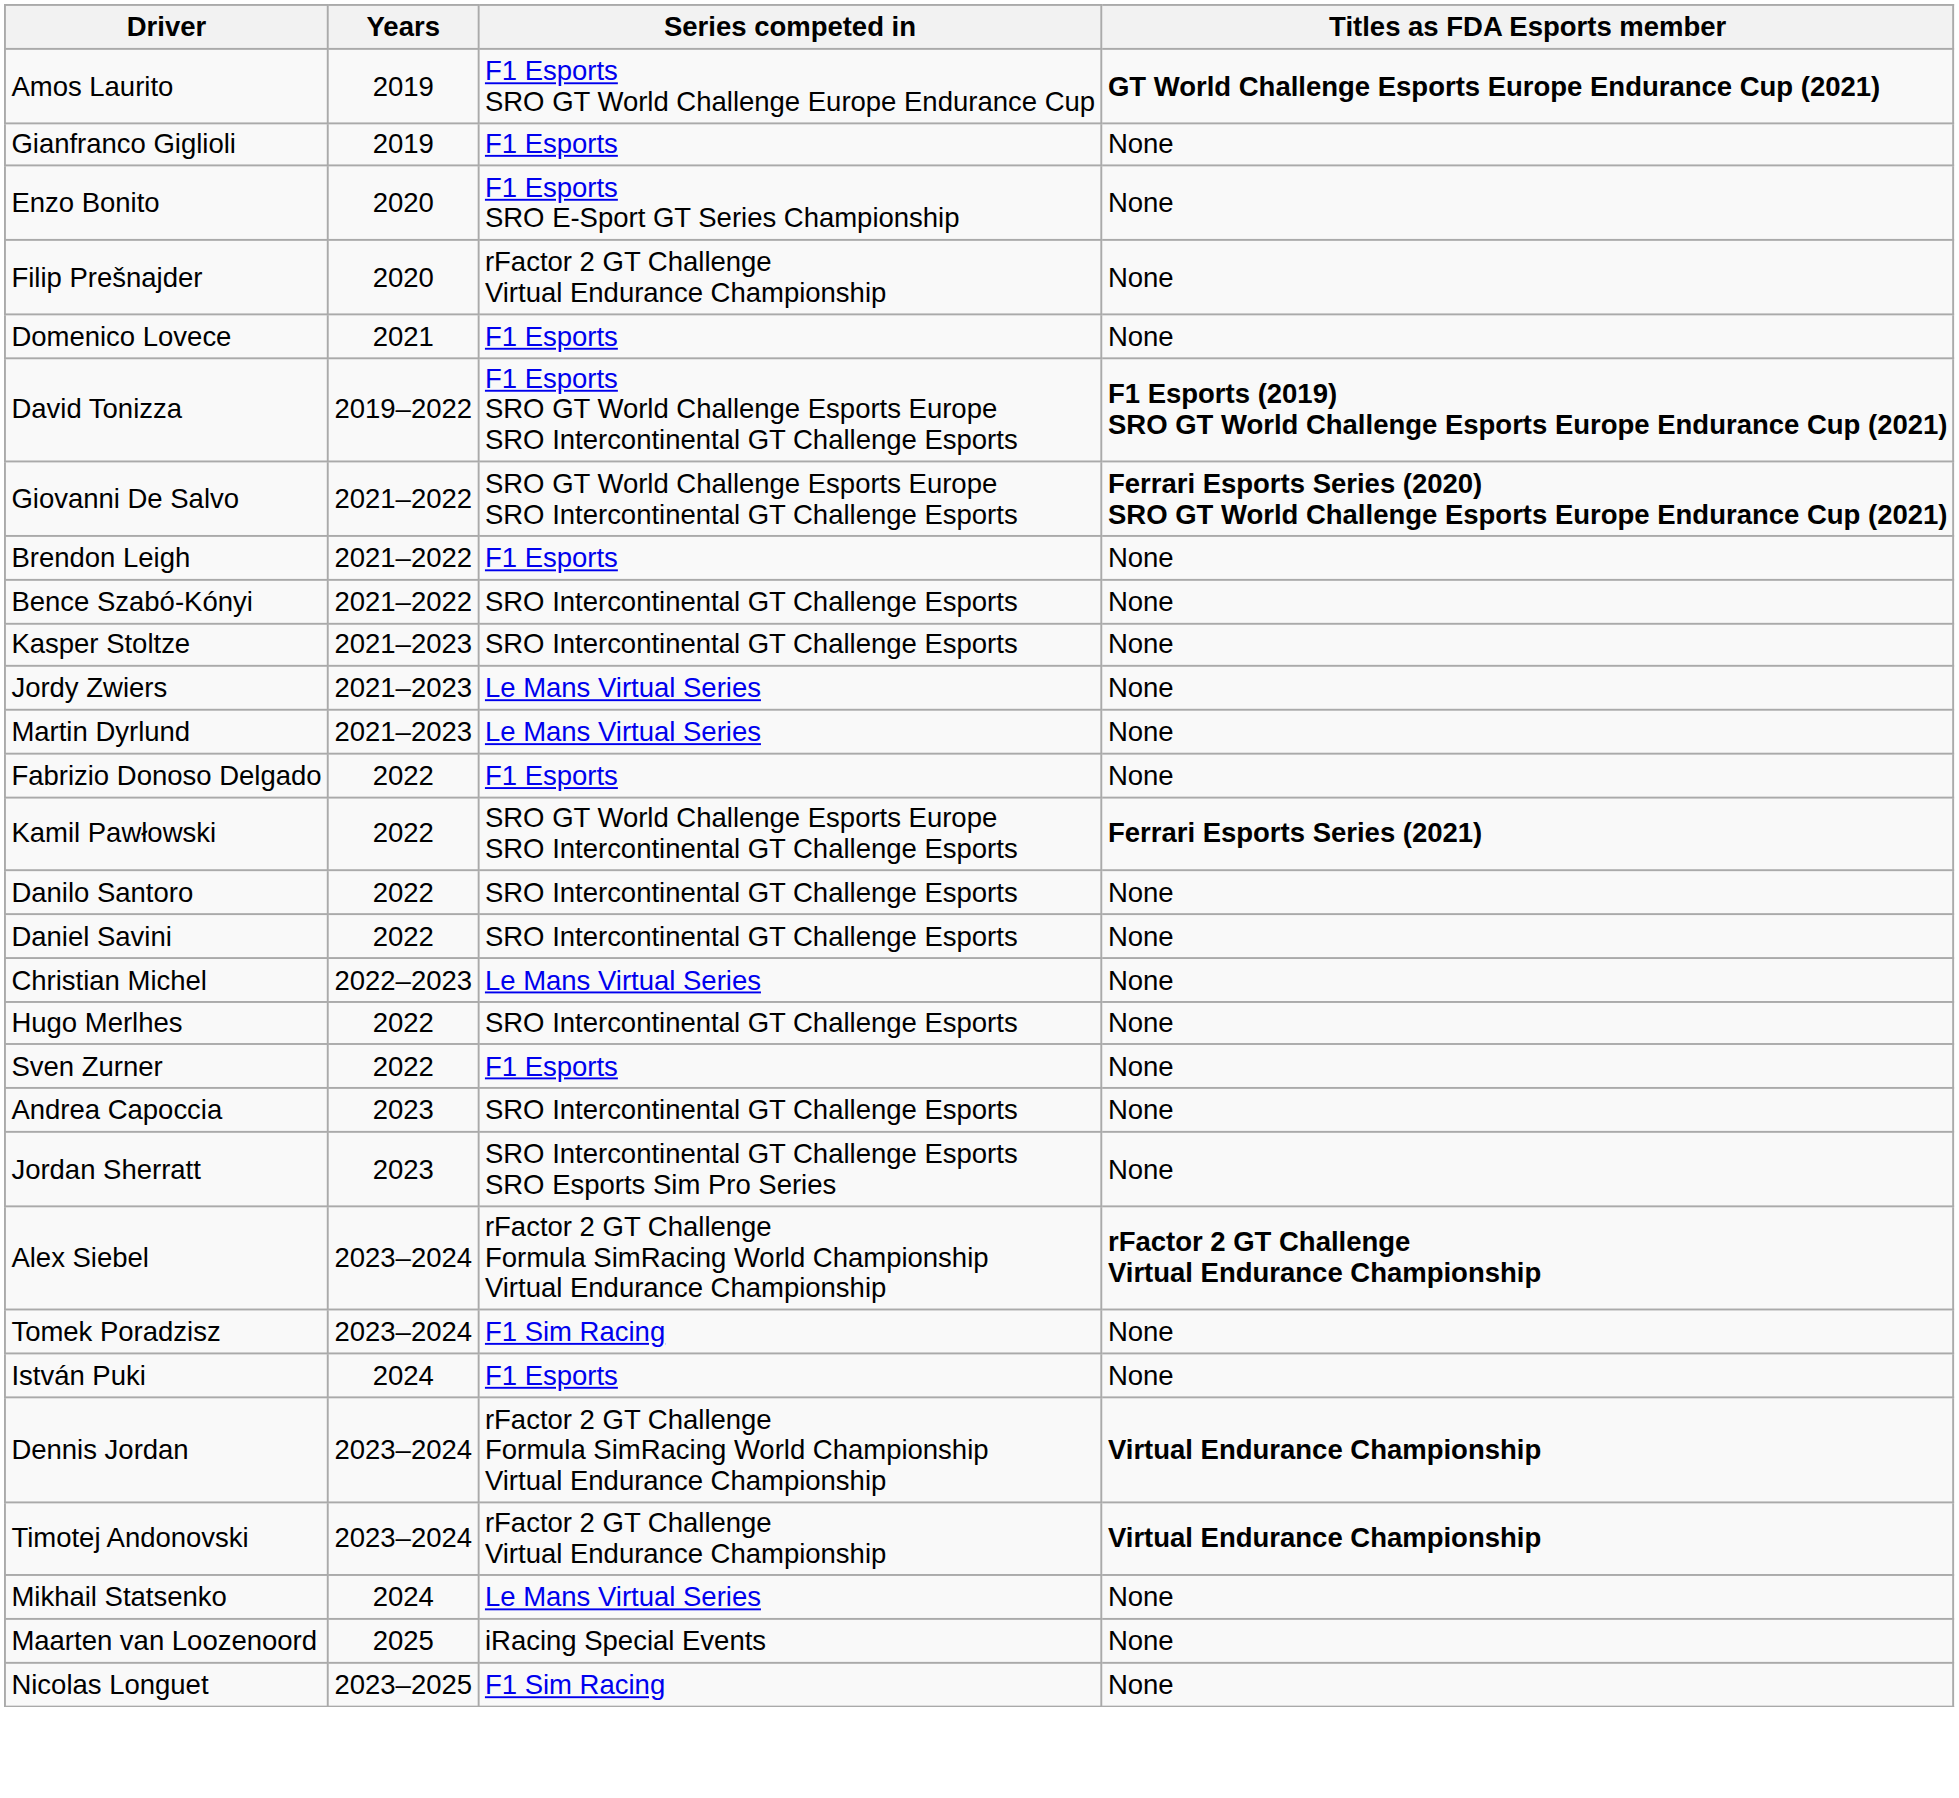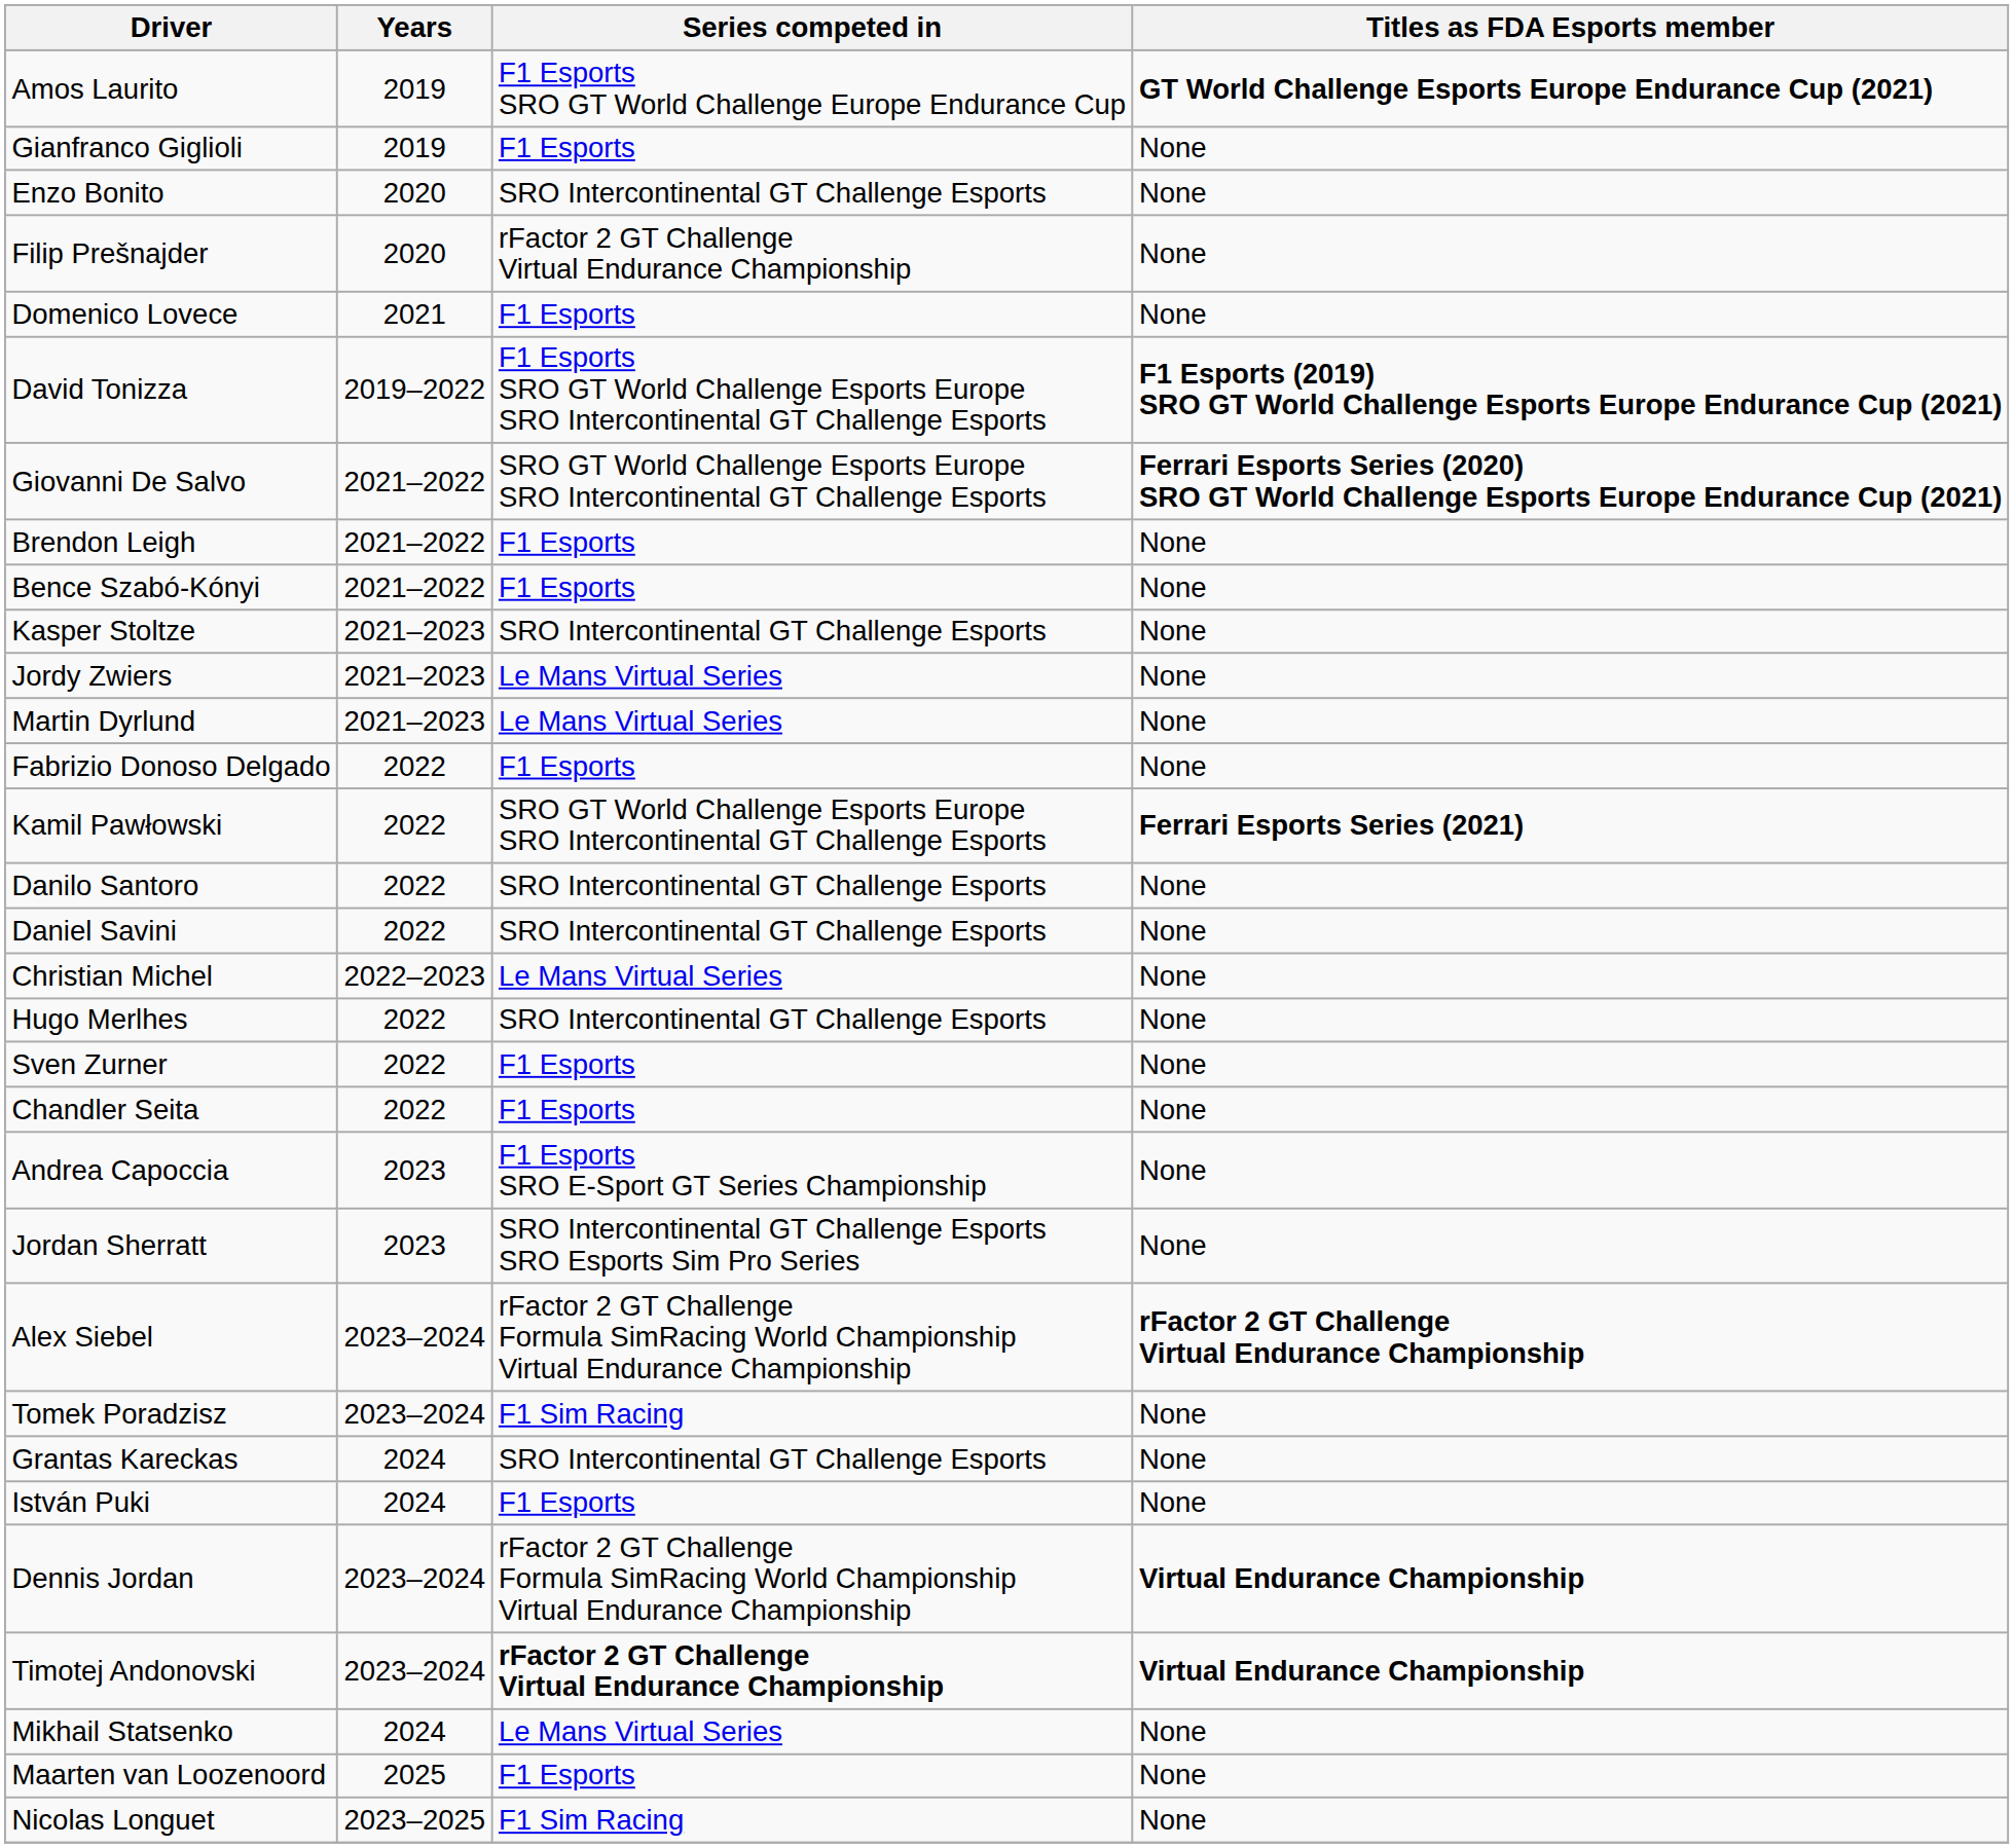 <table class="wikitable sortable" style="font-size: 90%;">
 <tr>
 <th>Driver</th>
 <th>Years</th>
 <th>Series competed in</th>
 <th>Titles as FDA Esports member</th>
 </tr>
 <tr>
 <td> Amos Laurito</td>
 <td align="center">2019</td>
 <td><a href='#'>F1 Esports</a><br>SRO GT World Challenge Europe Endurance Cup</td>
 <td><strong>GT World Challenge Esports Europe Endurance Cup (2021)</strong></td>
 </tr>
 <tr>
 <td> Gianfranco Giglioli</td>
 <td align="center">2019</td>
 <td><a href='#'>F1 Esports</a></td>
 <td>None</td>
 </tr>
 <tr>
 <td> Enzo Bonito</td>
 <td align="center">2020</td>
-<td><a href='#'>F1 Esports</a><br>SRO E-Sport GT Series Championship</td>
+<td>SRO Intercontinental GT Challenge Esports</td>
 <td>None</td>
 </tr>
 <tr>
 <td> Filip Prešnajder</td>
 <td align=center>2020</td>
 <td>rFactor 2 GT Challenge<br>Virtual Endurance Championship</td>
 <td>None</td>
 </tr>
 <tr>
 <td> Domenico Lovece</td>
 <td align=center>2021</td>
 <td><a href='#'>F1 Esports</a></td>
 <td>None</td>
 </tr>
 <tr>
 <td> David Tonizza</td>
 <td align="center">2019–2022</td>
 <td><a href='#'>F1 Esports</a><br>SRO GT World Challenge Esports Europe<br>SRO Intercontinental GT Challenge Esports</td>
 <td><strong>F1 Esports (2019)<br>SRO GT World Challenge Esports Europe Endurance Cup (2021)</strong></td>
 </tr>
 <tr>
 <td> Giovanni De Salvo</td>
 <td align="center">2021–2022</td>
 <td>SRO GT World Challenge Esports Europe<br>SRO Intercontinental GT Challenge Esports</td>
 <td><strong>Ferrari Esports Series (2020)<br>SRO GT World Challenge Esports Europe Endurance Cup (2021)</strong></td>
 </tr>
 <tr>
 <td> Brendon Leigh</td>
 <td align="center">2021–2022</td>
 <td><a href='#'>F1 Esports</a></td>
 <td>None</td>
 </tr>
 <tr>
 <td> Bence Szabó-Kónyi</td>
 <td align="center">2021–2022</td>
-<td>SRO Intercontinental GT Challenge Esports</td>
+<td><a href='#'>F1 Esports</a></td>
 <td>None</td>
 </tr>
 <tr>
 <td> Kasper Stoltze</td>
 <td align="center">2021–2023</td>
 <td>SRO Intercontinental GT Challenge Esports</td>
 <td>None</td>
 </tr>
 <tr>
 <td> Jordy Zwiers</td>
 <td align="center">2021–2023</td>
 <td><a href='#'>Le Mans Virtual Series</a></td>
 <td>None</td>
 </tr>
 <tr>
 <td> Martin Dyrlund</td>
 <td align="center">2021–2023</td>
 <td><a href='#'>Le Mans Virtual Series</a></td>
 <td>None</td>
 </tr>
 <tr>
 <td> Fabrizio Donoso Delgado</td>
 <td align="center">2022</td>
 <td><a href='#'>F1 Esports</a></td>
 <td>None</td>
 </tr>
 <tr>
 <td> Kamil Pawłowski</td>
 <td align="center">2022</td>
 <td>SRO GT World Challenge Esports Europe<br>SRO Intercontinental GT Challenge Esports</td>
 <td><strong>Ferrari Esports Series (2021)</strong></td>
 </tr>
 <tr>
 <td> Danilo Santoro</td>
 <td align="center">2022</td>
 <td>SRO Intercontinental GT Challenge Esports</td>
 <td>None</td>
 </tr>
 <tr>
 <td> Daniel Savini</td>
 <td align="center">2022</td>
 <td>SRO Intercontinental GT Challenge Esports</td>
 <td>None</td>
 </tr>
 <tr>
 <td> Christian Michel</td>
 <td align="center">2022–2023</td>
 <td><a href='#'>Le Mans Virtual Series</a></td>
 <td>None</td>
 </tr>
 <tr>
 <td> Hugo Merlhes</td>
 <td align="center">2022</td>
 <td>SRO Intercontinental GT Challenge Esports</td>
 <td>None</td>
 </tr>
 <tr>
 <td> Sven Zurner</td>
 <td align="center">2022</td>
 <td><a href='#'>F1 Esports</a></td>
 <td>None</td>
 </tr>
 <tr>
+<td> Chandler Seita</td>
+<td align="center">2022</td>
+<td><a href='#'>F1 Esports</a></td>
+<td>None</td>
+</tr>
+<tr>
 <td> Andrea Capoccia</td>
 <td align="center">2023</td>
-<td>SRO Intercontinental GT Challenge Esports</td>
+<td><a href='#'>F1 Esports</a><br>SRO E-Sport GT Series Championship</td>
 <td>None</td>
 </tr>
 <tr>
 <td> Jordan Sherratt</td>
 <td align="center">2023</td>
 <td>SRO Intercontinental GT Challenge Esports<br>SRO Esports Sim Pro Series</td>
 <td>None</td>
 </tr>
 <tr>
 <td> Alex Siebel</td>
 <td align="center">2023–2024</td>
 <td>rFactor 2 GT Challenge<br>Formula SimRacing World Championship<br>Virtual Endurance Championship</td>
 <td><strong>rFactor 2 GT Challenge</strong><br><strong>Virtual Endurance Championship</strong></td>
 </tr>
 <tr>
 <td> Tomek Poradzisz</td>
 <td align="center">2023–2024</td>
 <td><a href='#'>F1 Sim Racing</a></td>
 <td>None</td>
 </tr>
 <tr>
+<td> Grantas Kareckas</td>
+<td align="center">2024</td>
+<td>SRO Intercontinental GT Challenge Esports</td>
+<td>None</td>
+</tr>
+<tr>
 <td> István Puki</td>
 <td align="center">2024</td>
 <td><a href='#'>F1 Esports</a></td>
 <td>None</td>
 </tr>
 <tr>
 <td> Dennis Jordan</td>
 <td align="center">2023–2024</td>
 <td>rFactor 2 GT Challenge<br>Formula SimRacing World Championship<br>Virtual Endurance Championship</td>
 <td><strong>Virtual Endurance Championship</strong></td>
 </tr>
 <tr>
 <td> Timotej Andonovski</td>
 <td align="center">2023–2024</td>
-<td>rFactor 2 GT Challenge<br>Virtual Endurance Championship</td>
+<td><strong>rFactor 2 GT Challenge<br>Virtual Endurance Championship</strong></td>
 <td><strong>Virtual Endurance Championship</strong></td>
 </tr>
 <tr>
 <td> Mikhail Statsenko</td>
 <td align="center">2024</td>
 <td><a href='#'>Le Mans Virtual Series</a></td>
 <td>None</td>
 </tr>
 <tr>
 <td> Maarten van Loozenoord</td>
 <td align="center">2025</td>
-<td>iRacing Special Events</td>
+<td><a href='#'>F1 Esports</a></td>
 <td>None</td>
 </tr>
 <tr>
 <td> Nicolas Longuet</td>
 <td align="center">2023–2025</td>
 <td><a href='#'>F1 Sim Racing</a></td>
 <td>None</td>
 </tr>
 <tr>
 </tr>
 </table>
